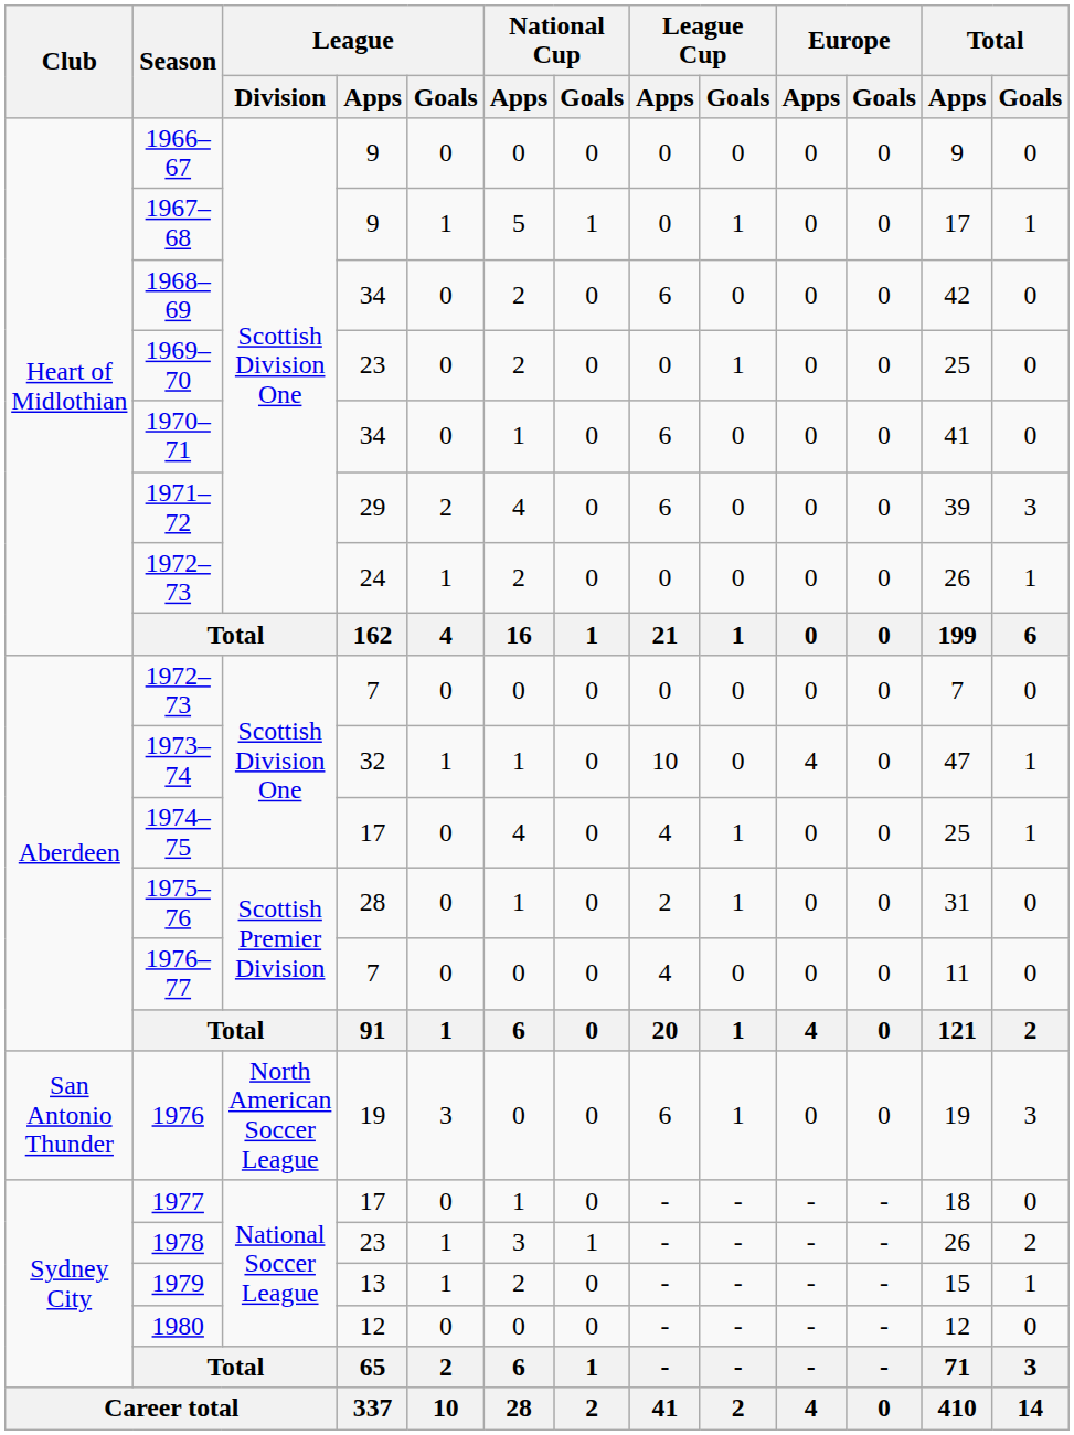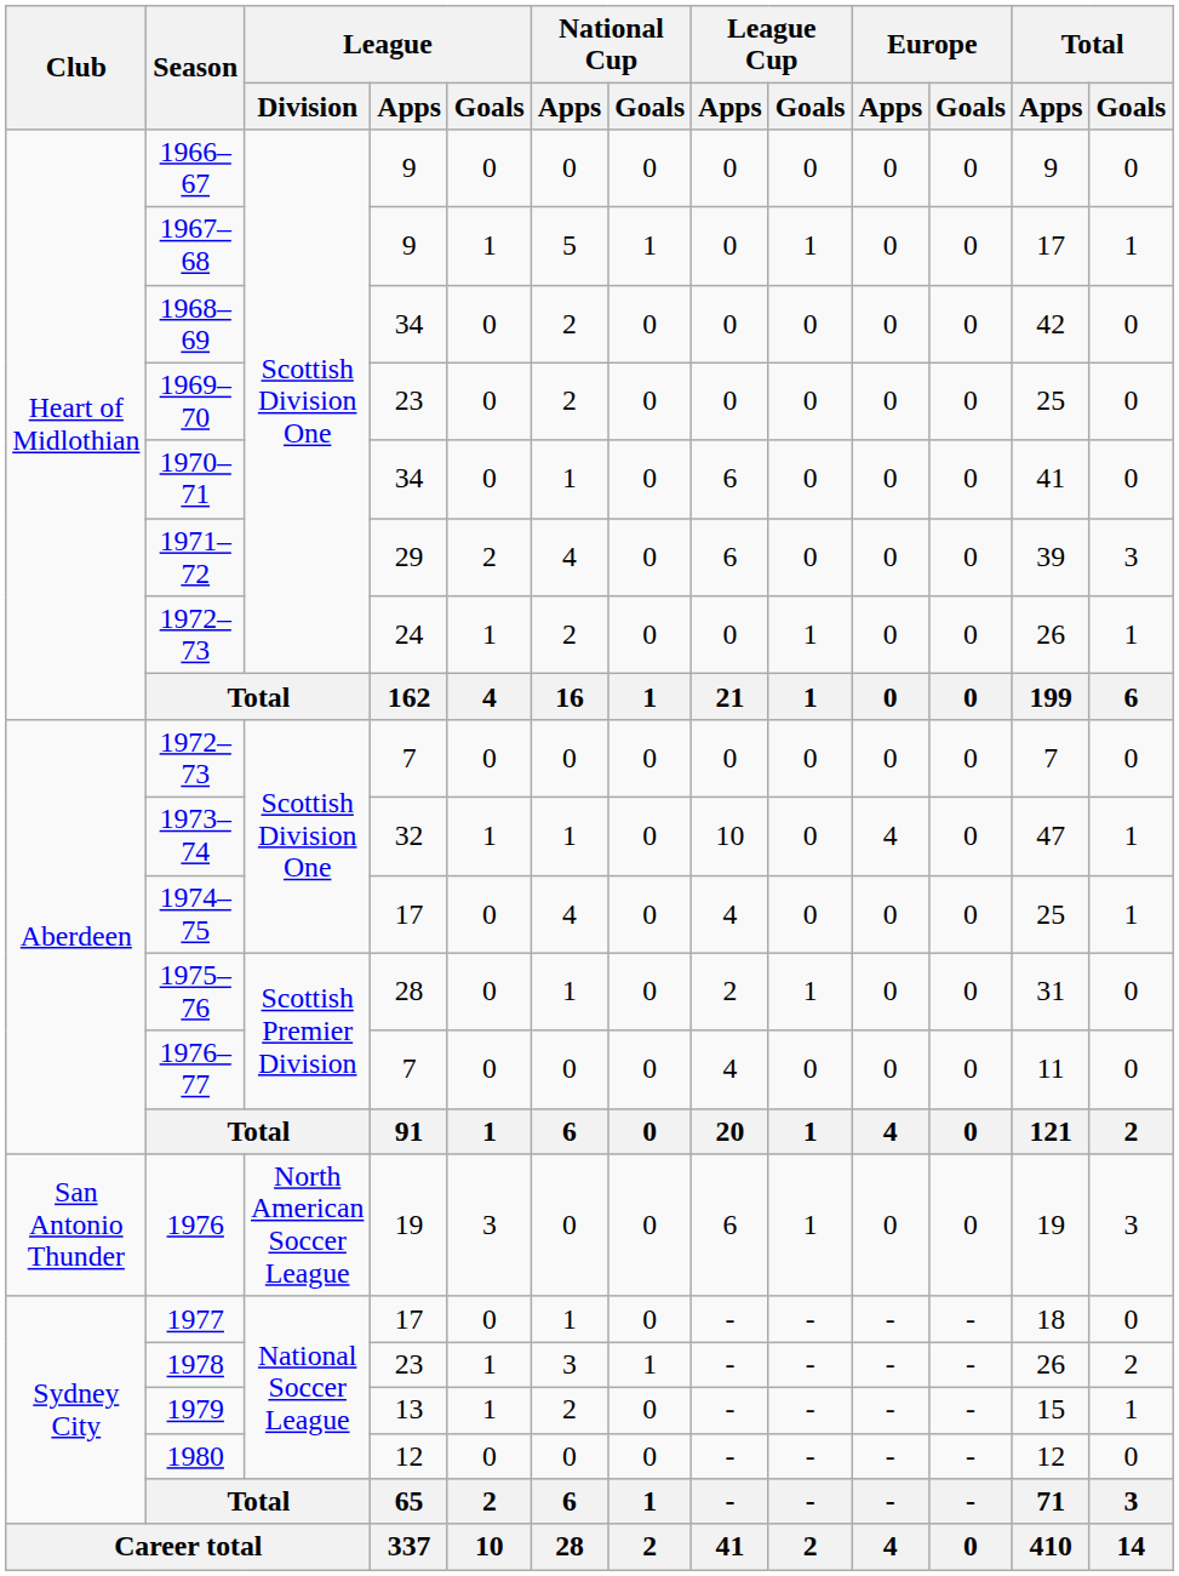 <table class="wikitable" style="text-align:center">
 <tr>
 <th rowspan="2">Club</th>
 <th rowspan="2">Season</th>
 <th colspan="3">League</th>
 <th colspan="2">National Cup</th>
 <th colspan="2">League Cup</th>
 <th colspan="2">Europe</th>
 <th colspan="2">Total</th>
 </tr>
 <tr>
 <th>Division</th>
 <th>Apps</th>
 <th>Goals</th>
 <th>Apps</th>
 <th>Goals</th>
 <th>Apps</th>
 <th>Goals</th>
 <th>Apps</th>
 <th>Goals</th>
 <th>Apps</th>
 <th>Goals</th>
 </tr>
 <tr>
 <td rowspan="8"><a href='#'>Heart of Midlothian</a></td>
 <td><a href='#'>1966–67</a></td>
 <td rowspan="7"><a href='#'>Scottish Division One</a></td>
 <td>9</td>
 <td>0</td>
 <td>0</td>
 <td>0</td>
 <td>0</td>
 <td>0</td>
 <td>0</td>
 <td>0</td>
 <td>9</td>
 <td>0</td>
 </tr>
 <tr>
 <td><a href='#'>1967–68</a></td>
 <td>9</td>
 <td>1</td>
 <td>5</td>
 <td>1</td>
 <td>0</td>
 <td>1</td>
 <td>0</td>
 <td>0</td>
 <td>17</td>
 <td>1</td>
 </tr>
 <tr>
 <td><a href='#'>1968–69</a></td>
 <td>34</td>
 <td>0</td>
 <td>2</td>
 <td>0</td>
-<td>6</td>
+<td>0</td>
 <td>0</td>
 <td>0</td>
 <td>0</td>
 <td>42</td>
 <td>0</td>
 </tr>
 <tr>
 <td><a href='#'>1969–70</a></td>
 <td>23</td>
 <td>0</td>
 <td>2</td>
 <td>0</td>
 <td>0</td>
-<td>1</td>
+<td>0</td>
 <td>0</td>
 <td>0</td>
 <td>25</td>
 <td>0</td>
 </tr>
 <tr>
 <td><a href='#'>1970–71</a></td>
 <td>34</td>
 <td>0</td>
 <td>1</td>
 <td>0</td>
 <td>6</td>
 <td>0</td>
 <td>0</td>
 <td>0</td>
 <td>41</td>
 <td>0</td>
 </tr>
 <tr>
 <td><a href='#'>1971–72</a></td>
 <td>29</td>
 <td>2</td>
 <td>4</td>
 <td>0</td>
 <td>6</td>
 <td>0</td>
 <td>0</td>
 <td>0</td>
 <td>39</td>
 <td>3</td>
 </tr>
 <tr>
 <td><a href='#'>1972–73</a></td>
 <td>24</td>
 <td>1</td>
 <td>2</td>
 <td>0</td>
 <td>0</td>
-<td>0</td>
+<td>1</td>
 <td>0</td>
 <td>0</td>
 <td>26</td>
 <td>1</td>
 </tr>
 <tr>
 <th colspan="2">Total</th>
 <th>162</th>
 <th>4</th>
 <th>16</th>
 <th>1</th>
 <th>21</th>
 <th>1</th>
 <th>0</th>
 <th>0</th>
 <th>199</th>
 <th>6</th>
 </tr>
 <tr>
 <td rowspan="6"><a href='#'>Aberdeen</a></td>
 <td><a href='#'>1972–73</a></td>
 <td rowspan="3"><a href='#'>Scottish Division One</a></td>
 <td>7</td>
 <td>0</td>
 <td>0</td>
 <td>0</td>
 <td>0</td>
 <td>0</td>
 <td>0</td>
 <td>0</td>
 <td>7</td>
 <td>0</td>
 </tr>
 <tr>
 <td><a href='#'>1973–74</a></td>
 <td>32</td>
 <td>1</td>
 <td>1</td>
 <td>0</td>
 <td>10</td>
 <td>0</td>
 <td>4</td>
 <td>0</td>
 <td>47</td>
 <td>1</td>
 </tr>
 <tr>
 <td><a href='#'>1974–75</a></td>
 <td>17</td>
 <td>0</td>
 <td>4</td>
 <td>0</td>
 <td>4</td>
-<td>1</td>
+<td>0</td>
 <td>0</td>
 <td>0</td>
 <td>25</td>
 <td>1</td>
 </tr>
 <tr>
 <td><a href='#'>1975–76</a></td>
 <td rowspan="2"><a href='#'>Scottish Premier Division</a></td>
 <td>28</td>
 <td>0</td>
 <td>1</td>
 <td>0</td>
 <td>2</td>
 <td>1</td>
 <td>0</td>
 <td>0</td>
 <td>31</td>
 <td>0</td>
 </tr>
 <tr>
 <td><a href='#'>1976–77</a></td>
 <td>7</td>
 <td>0</td>
 <td>0</td>
 <td>0</td>
 <td>4</td>
 <td>0</td>
 <td>0</td>
 <td>0</td>
 <td>11</td>
 <td>0</td>
 </tr>
 <tr>
 <th colspan="2">Total</th>
 <th>91</th>
 <th>1</th>
 <th>6</th>
 <th>0</th>
 <th>20</th>
 <th>1</th>
 <th>4</th>
 <th>0</th>
 <th>121</th>
 <th>2</th>
 </tr>
 <tr>
 <td><a href='#'>San Antonio Thunder</a></td>
 <td><a href='#'>1976</a></td>
 <td><a href='#'>North American Soccer League</a></td>
 <td>19</td>
 <td>3</td>
 <td>0</td>
 <td>0</td>
 <td>6</td>
 <td>1</td>
 <td>0</td>
 <td>0</td>
 <td>19</td>
 <td>3</td>
 </tr>
 <tr>
 <td rowspan="5"><a href='#'>Sydney City</a></td>
 <td><a href='#'>1977</a></td>
 <td rowspan="4"><a href='#'>National Soccer League</a></td>
 <td>17</td>
 <td>0</td>
 <td>1</td>
 <td>0</td>
 <td>-</td>
 <td>-</td>
 <td>-</td>
 <td>-</td>
 <td>18</td>
 <td>0</td>
 </tr>
 <tr>
 <td><a href='#'>1978</a></td>
 <td>23</td>
 <td>1</td>
 <td>3</td>
 <td>1</td>
 <td>-</td>
 <td>-</td>
 <td>-</td>
 <td>-</td>
 <td>26</td>
 <td>2</td>
 </tr>
 <tr>
 <td><a href='#'>1979</a></td>
 <td>13</td>
 <td>1</td>
 <td>2</td>
 <td>0</td>
 <td>-</td>
 <td>-</td>
 <td>-</td>
 <td>-</td>
 <td>15</td>
 <td>1</td>
 </tr>
 <tr>
 <td><a href='#'>1980</a></td>
 <td>12</td>
 <td>0</td>
 <td>0</td>
 <td>0</td>
 <td>-</td>
 <td>-</td>
 <td>-</td>
 <td>-</td>
 <td>12</td>
 <td>0</td>
 </tr>
 <tr>
 <th colspan="2">Total</th>
 <th>65</th>
 <th>2</th>
 <th>6</th>
 <th>1</th>
 <th>-</th>
 <th>-</th>
 <th>-</th>
 <th>-</th>
 <th>71</th>
 <th>3</th>
 </tr>
 <tr>
 <th colspan="3">Career total</th>
 <th>337</th>
 <th>10</th>
 <th>28</th>
 <th>2</th>
 <th>41</th>
 <th>2</th>
 <th>4</th>
 <th>0</th>
 <th>410</th>
 <th>14</th>
 </tr>
 </table>
